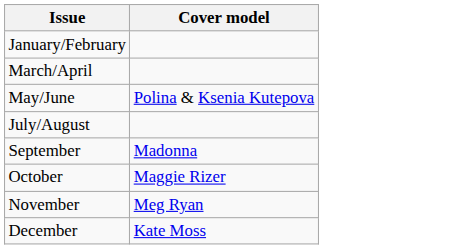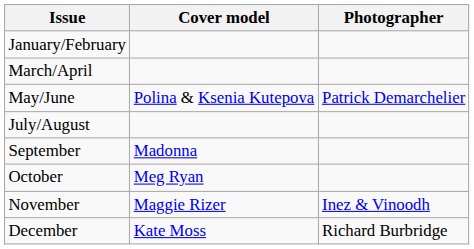 <table class="sortable wikitable">
 <tr>
 <th>Issue</th>
 <th>Cover model</th>
+<th>Photographer</th>
 </tr>
 <tr>
 <td>January/February</td>
+<td></td>
 <td></td>
 </tr>
 <tr>
 <td>March/April</td>
 <td></td>
+<td></td>
 </tr>
 <tr>
 <td>May/June</td>
 <td><a href='#'>Polina</a> & <a href='#'>Ksenia Kutepova</a></td>
+<td><a href='#'>Patrick Demarchelier</a></td>
 </tr>
 <tr>
 <td>July/August</td>
+<td></td>
 <td></td>
 </tr>
 <tr>
 <td>September</td>
 <td><a href='#'>Madonna</a></td>
+<td></td>
 </tr>
 <tr>
 <td>October</td>
-<td><a href='#'>Maggie Rizer</a></td>
+<td><a href='#'>Meg Ryan</a></td>
+<td></td>
 </tr>
 <tr>
 <td>November</td>
-<td><a href='#'>Meg Ryan</a></td>
+<td><a href='#'>Maggie Rizer</a></td>
+<td><a href='#'>Inez & Vinoodh</a></td>
 </tr>
 <tr>
 <td>December</td>
 <td><a href='#'>Kate Moss</a></td>
+<td>Richard Burbridge</td>
 </tr>
 </table>
